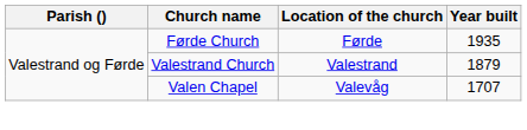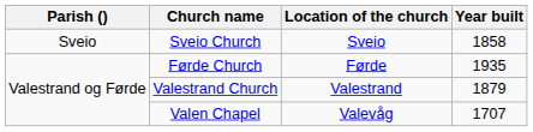 <table class="wikitable" style="text-align:center">
 <tr>
 <th>Parish ()</th>
 <th>Church name</th>
 <th>Location of the church</th>
 <th>Year built</th>
+</tr>
+<tr>
+<td rowspan="1">Sveio</td>
+<td><a href='#'>Sveio Church</a></td>
+<td><a href='#'>Sveio</a></td>
+<td>1858</td>
 </tr>
 <tr>
 <td rowspan="3">Valestrand og Førde</td>
 <td><a href='#'>Førde Church</a></td>
 <td><a href='#'>Førde</a></td>
 <td>1935</td>
 </tr>
 <tr>
 <td><a href='#'>Valestrand Church</a></td>
 <td><a href='#'>Valestrand</a></td>
 <td>1879</td>
 </tr>
 <tr>
 <td><a href='#'>Valen Chapel</a></td>
 <td><a href='#'>Valevåg</a></td>
 <td>1707</td>
 </tr>
 </table>
